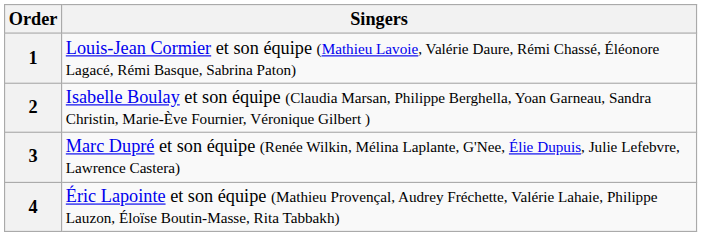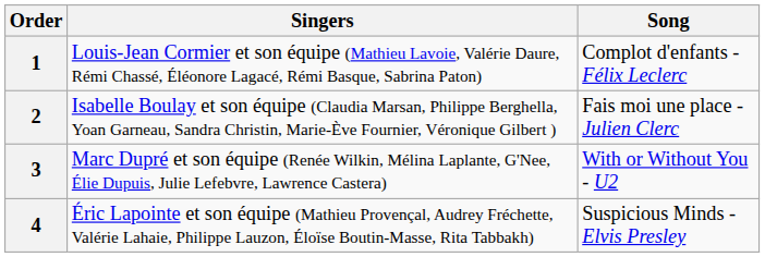 <table class="wikitable sortable" style="text-align: left; width: auto;">
 <tr>
 <th>Order</th>
 <th>Singers</th>
+<th>Song</th>
 </tr>
 <tr>
 <th><strong>1</strong></th>
 <td><a href='#'>Louis-Jean Cormier</a> et son équipe <small>(<a href='#'>Mathieu Lavoie</a>, Valérie Daure, Rémi Chassé, Éléonore Lagacé, Rémi Basque, Sabrina Paton)</small></td>
+<td>Complot d'enfants - <em><a href='#'>Félix Leclerc</a></em></td>
 </tr>
 <tr>
 <th><strong>2</strong></th>
 <td><a href='#'>Isabelle Boulay</a> et son équipe <small>(Claudia Marsan, Philippe Berghella, Yoan Garneau, Sandra Christin, Marie-Ève Fournier, Véronique Gilbert )</small></td>
+<td>Fais moi une place - <em><a href='#'>Julien Clerc</a></em></td>
 </tr>
 <tr>
 <th><strong>3</strong></th>
 <td><a href='#'>Marc Dupré</a> et son équipe <small>(Renée Wilkin, Mélina Laplante, G'Nee, <a href='#'>Élie Dupuis</a>, Julie Lefebvre, Lawrence Castera)</small></td>
+<td><a href='#'>With or Without You</a> - <em><a href='#'>U2</a></em></td>
 </tr>
 <tr>
 <th><strong>4</strong></th>
 <td><a href='#'>Éric Lapointe</a> et son équipe <small>(Mathieu Provençal, Audrey Fréchette, Valérie Lahaie, Philippe Lauzon, Éloïse Boutin-Masse, Rita Tabbakh)</small></td>
+<td>Suspicious Minds - <em><a href='#'>Elvis Presley</a></em></td>
 </tr>
 </table>
